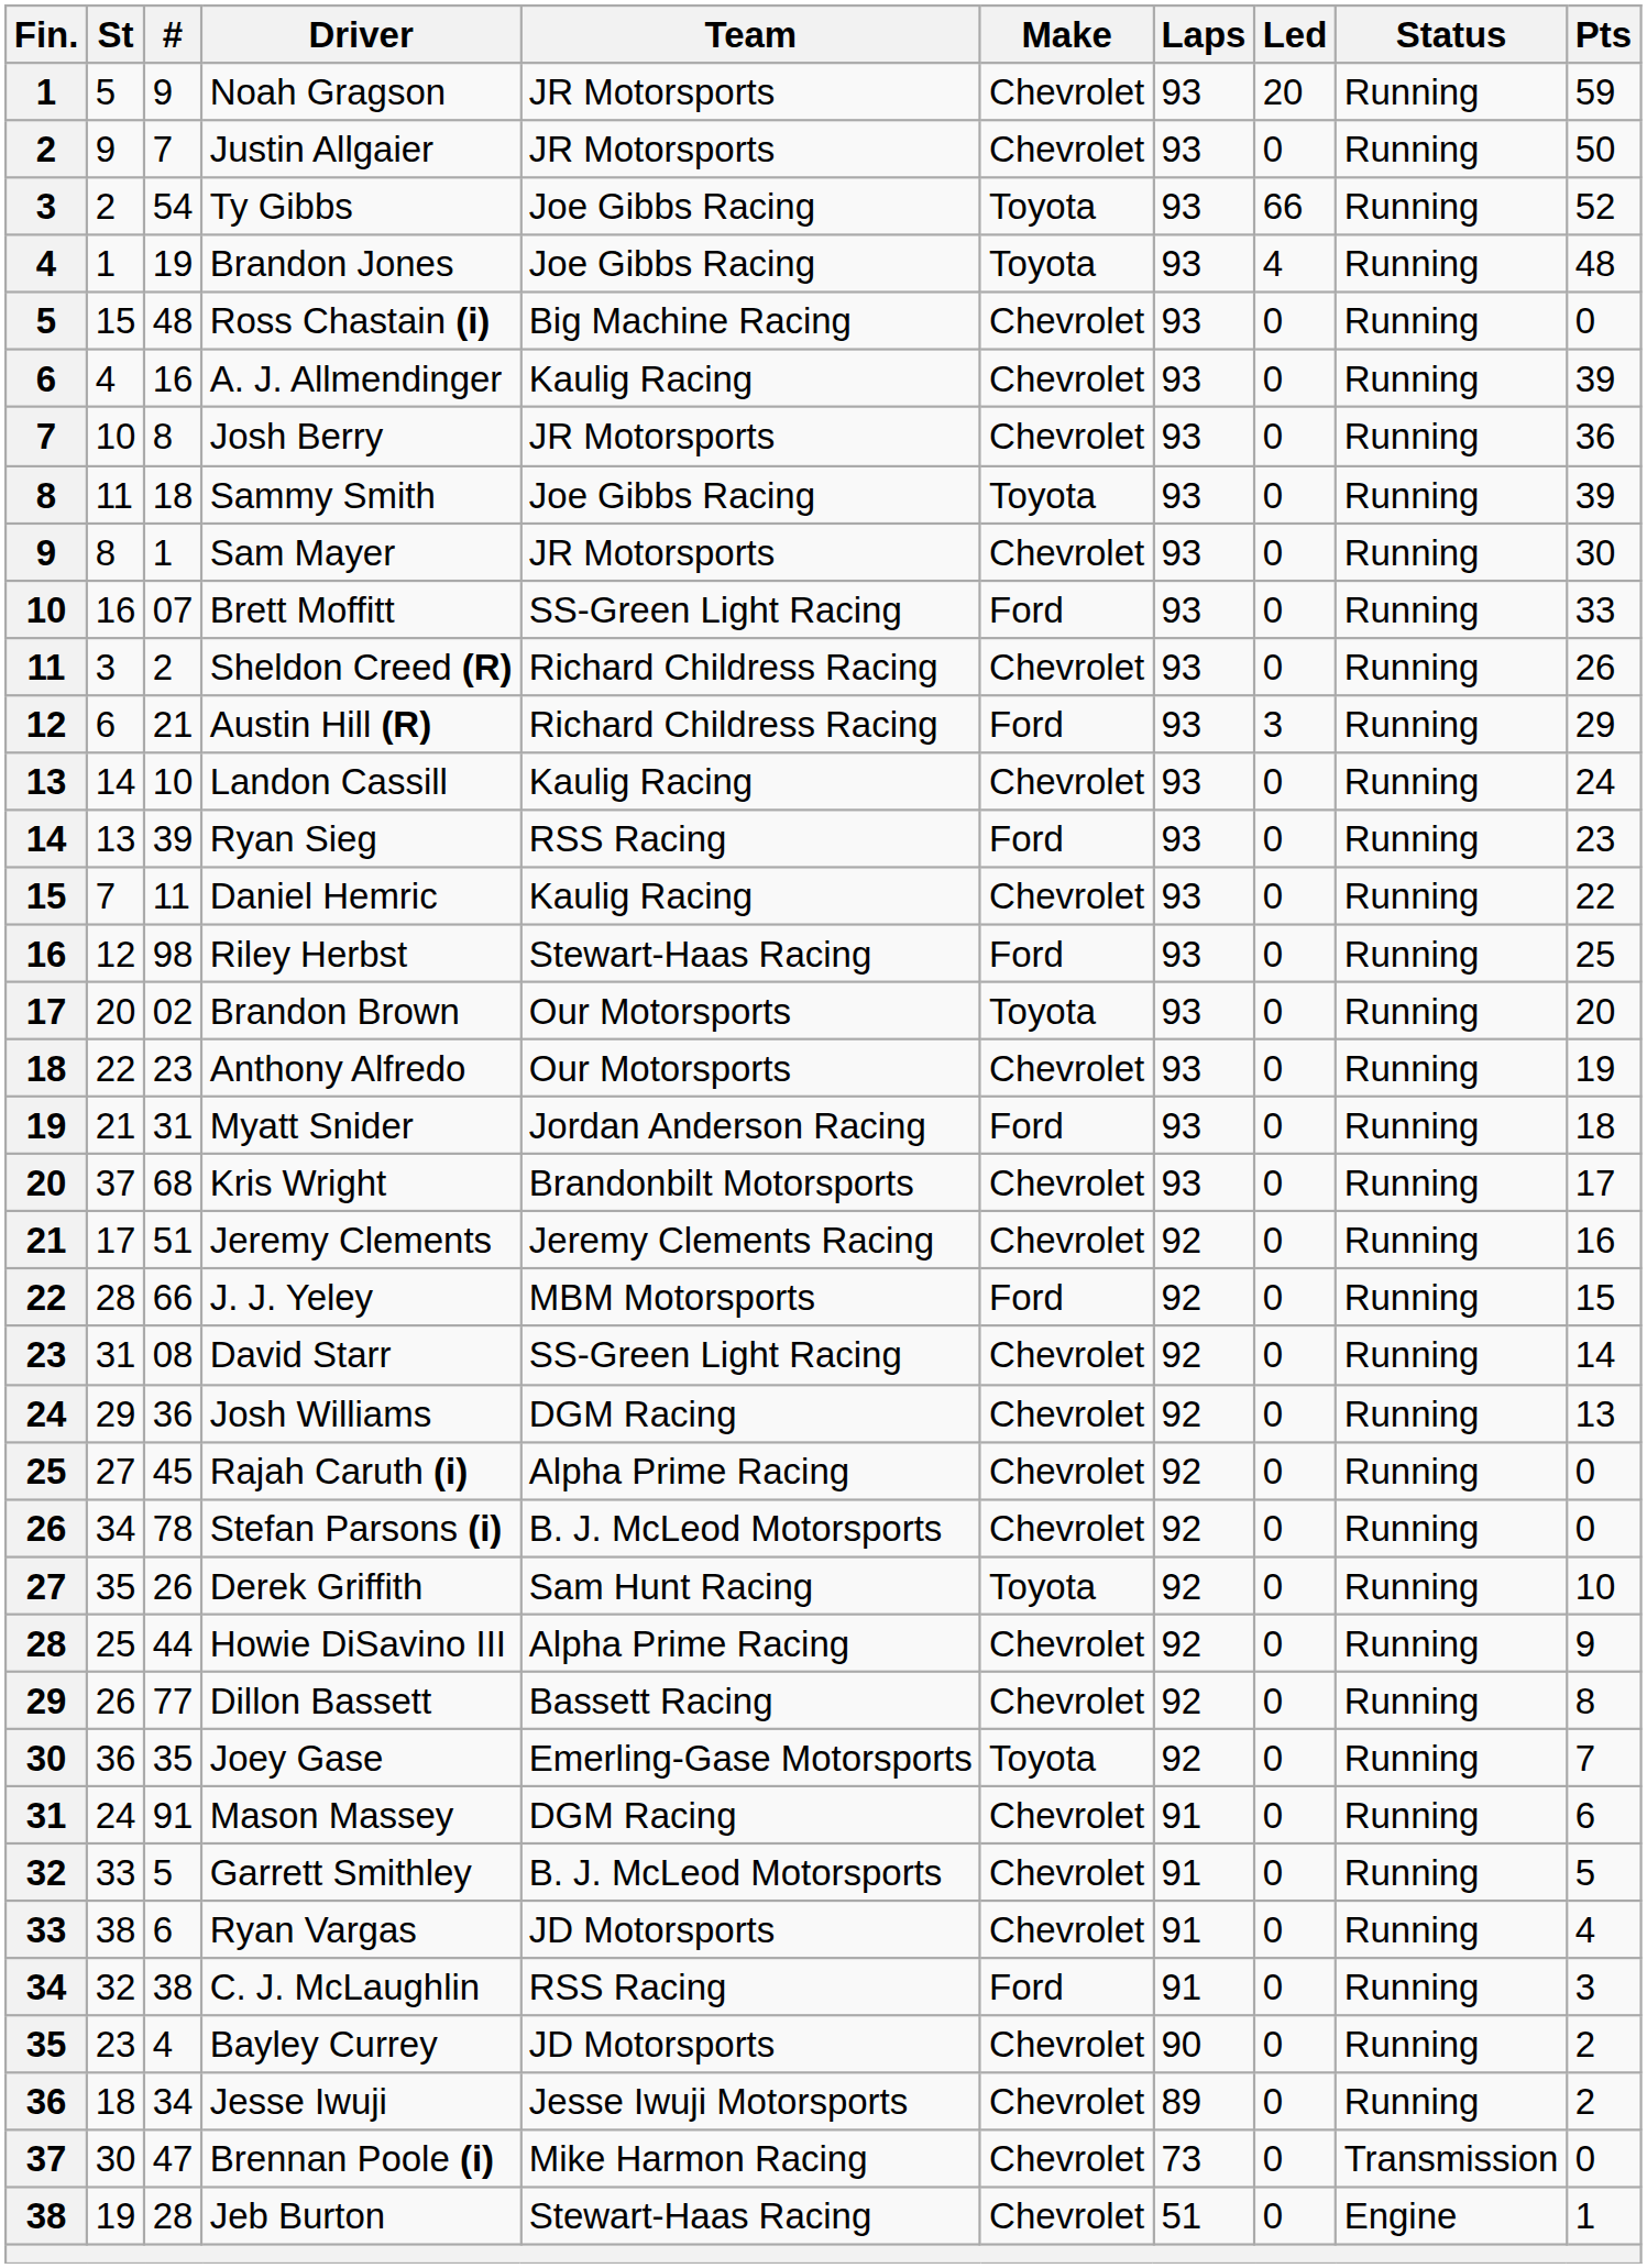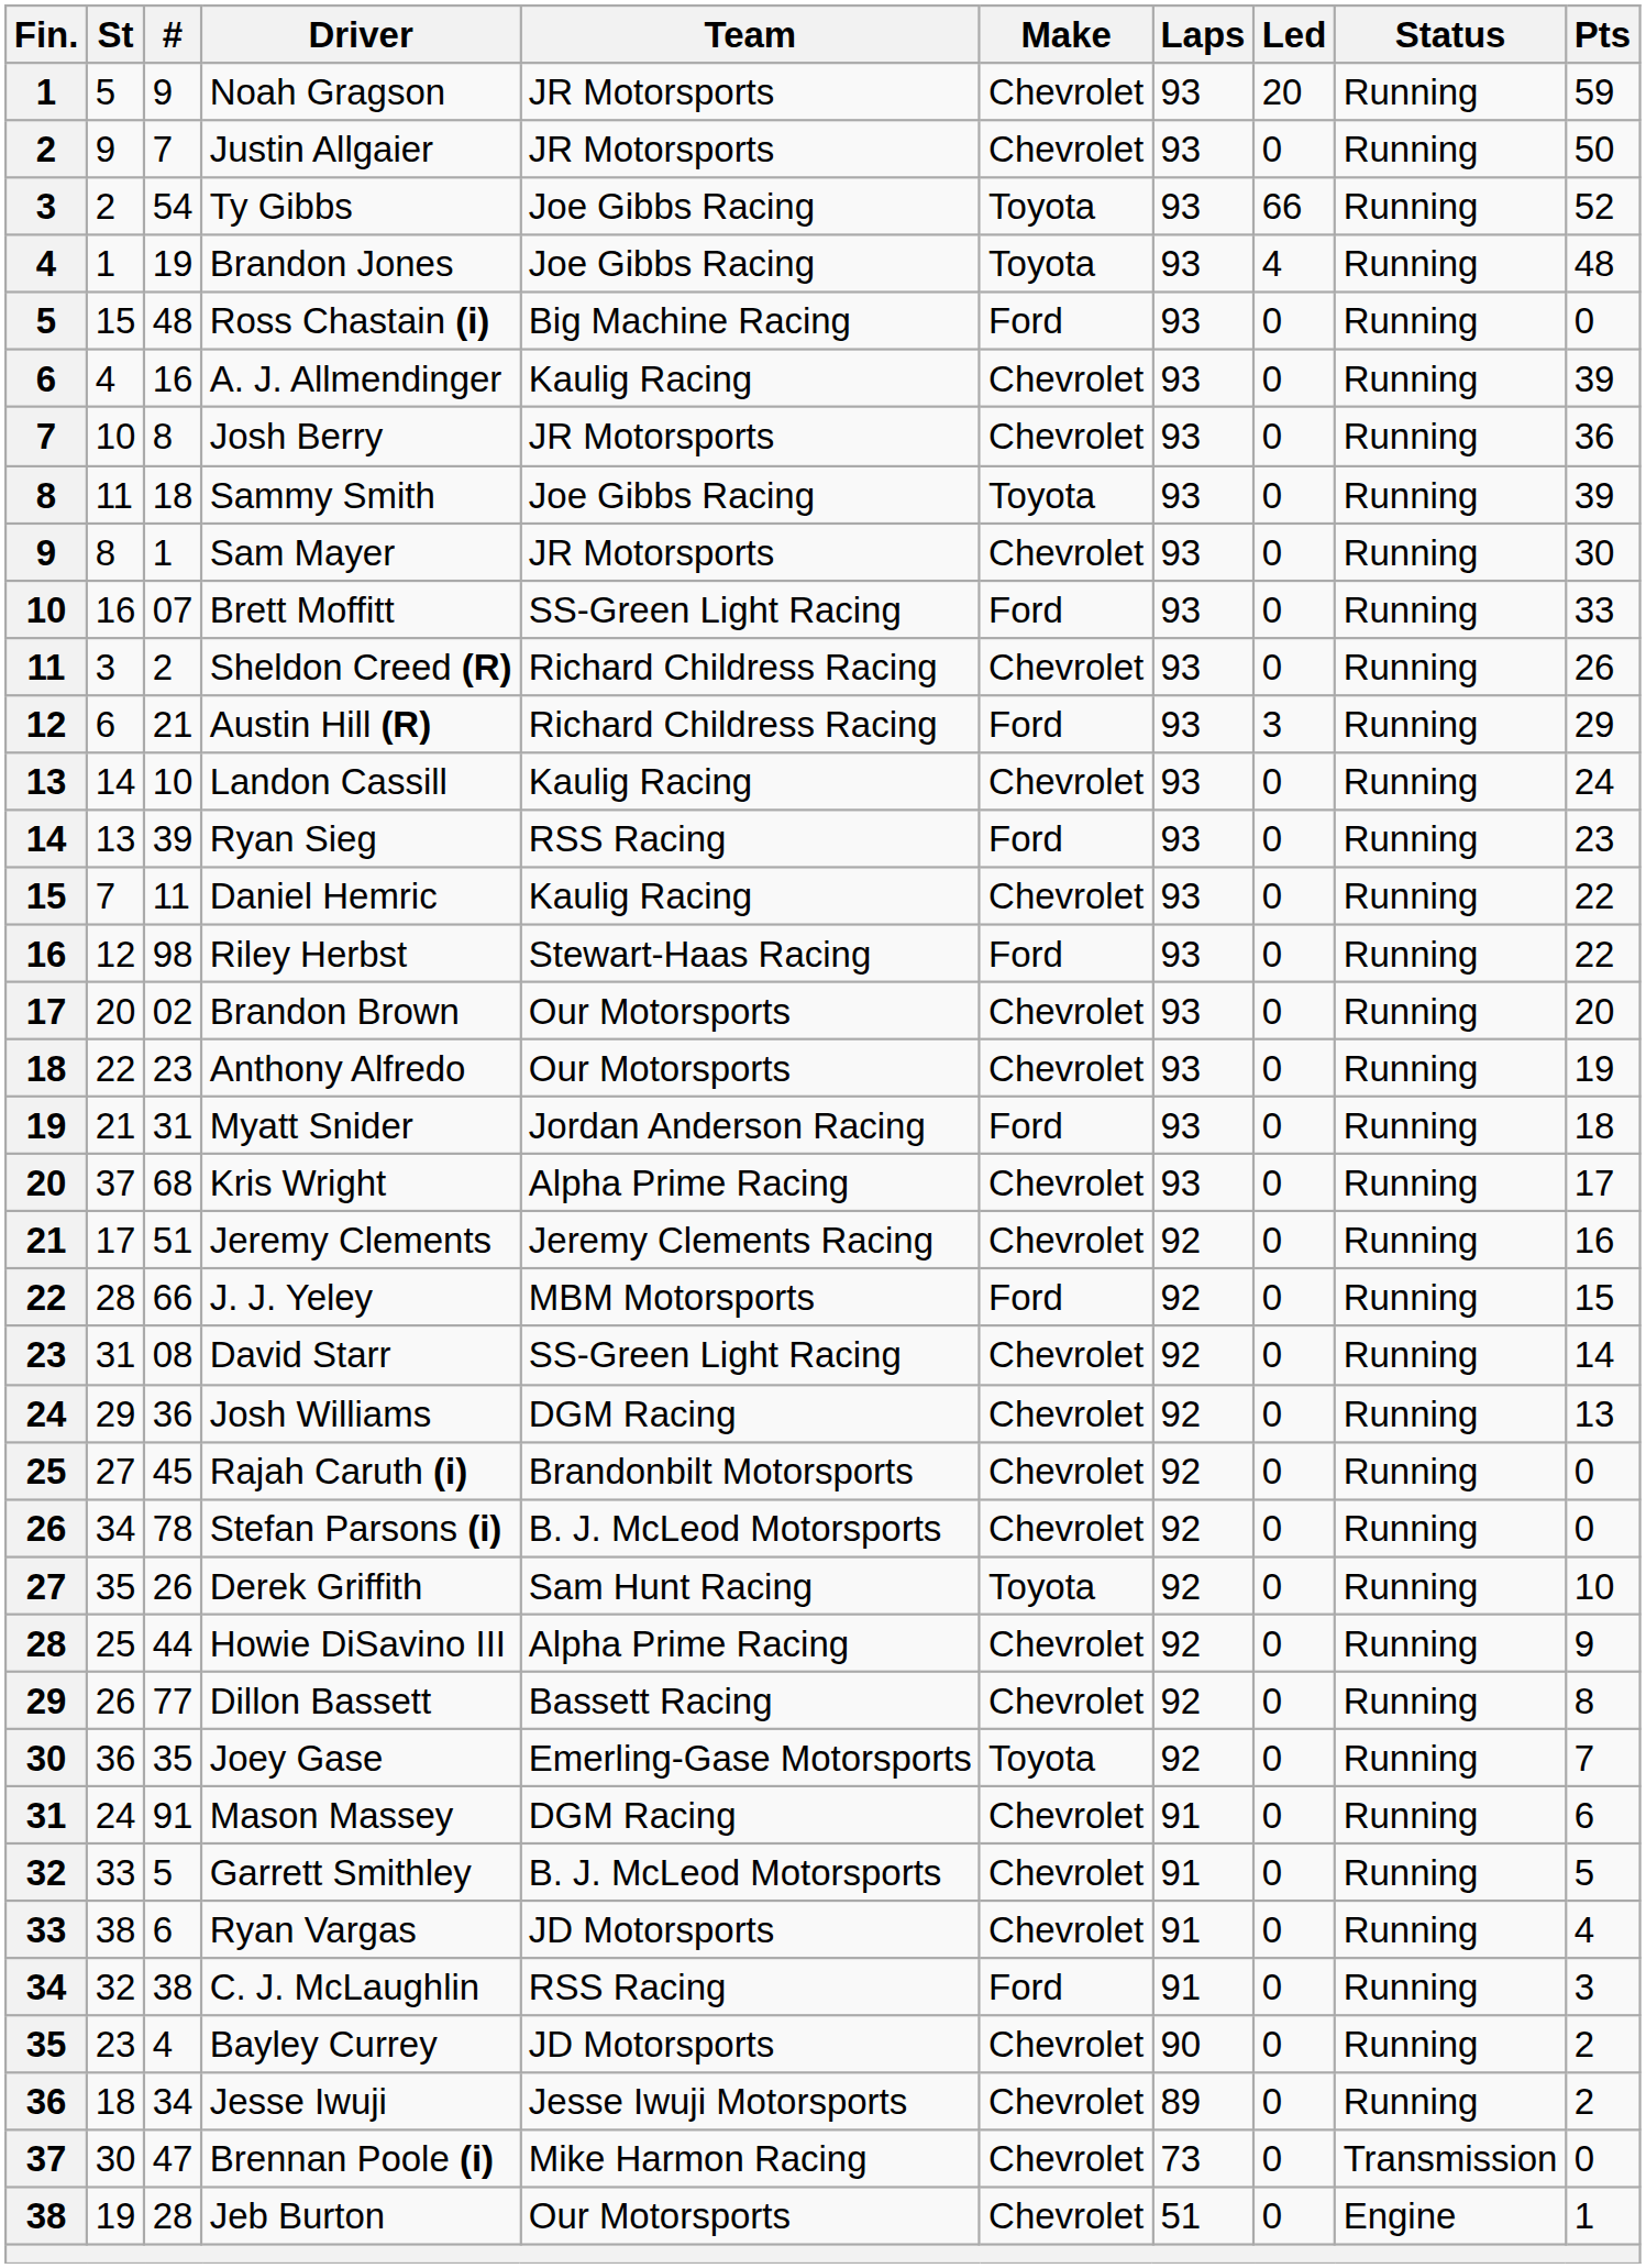 <table class="wikitable" style="font-size:95%">
 <tr>
 <th>Fin.</th>
 <th>St</th>
 <th>#</th>
 <th>Driver</th>
 <th>Team</th>
 <th>Make</th>
 <th>Laps</th>
 <th>Led</th>
 <th>Status</th>
 <th>Pts</th>
 </tr>
 <tr>
 <th>1</th>
 <td>5</td>
 <td>9</td>
 <td>Noah Gragson</td>
 <td>JR Motorsports</td>
 <td>Chevrolet</td>
 <td>93</td>
 <td>20</td>
 <td>Running</td>
 <td>59</td>
 </tr>
 <tr>
 <th>2</th>
 <td>9</td>
 <td>7</td>
 <td>Justin Allgaier</td>
 <td>JR Motorsports</td>
 <td>Chevrolet</td>
 <td>93</td>
 <td>0</td>
 <td>Running</td>
 <td>50</td>
 </tr>
 <tr>
 <th>3</th>
 <td>2</td>
 <td>54</td>
 <td>Ty Gibbs</td>
 <td>Joe Gibbs Racing</td>
 <td>Toyota</td>
 <td>93</td>
 <td>66</td>
 <td>Running</td>
 <td>52</td>
 </tr>
 <tr>
 <th>4</th>
 <td>1</td>
 <td>19</td>
 <td>Brandon Jones</td>
 <td>Joe Gibbs Racing</td>
 <td>Toyota</td>
 <td>93</td>
 <td>4</td>
 <td>Running</td>
 <td>48</td>
 </tr>
 <tr>
 <th>5</th>
 <td>15</td>
 <td>48</td>
 <td>Ross Chastain <strong>(i)</strong></td>
 <td>Big Machine Racing</td>
-<td>Chevrolet</td>
+<td>Ford</td>
 <td>93</td>
 <td>0</td>
 <td>Running</td>
 <td>0</td>
 </tr>
 <tr>
 <th>6</th>
 <td>4</td>
 <td>16</td>
 <td>A. J. Allmendinger</td>
 <td>Kaulig Racing</td>
 <td>Chevrolet</td>
 <td>93</td>
 <td>0</td>
 <td>Running</td>
 <td>39</td>
 </tr>
 <tr>
 <th>7</th>
 <td>10</td>
 <td>8</td>
 <td>Josh Berry</td>
 <td>JR Motorsports</td>
 <td>Chevrolet</td>
 <td>93</td>
 <td>0</td>
 <td>Running</td>
 <td>36</td>
 </tr>
 <tr>
 <th>8</th>
 <td>11</td>
 <td>18</td>
 <td>Sammy Smith</td>
 <td>Joe Gibbs Racing</td>
 <td>Toyota</td>
 <td>93</td>
 <td>0</td>
 <td>Running</td>
 <td>39</td>
 </tr>
 <tr>
 <th>9</th>
 <td>8</td>
 <td>1</td>
 <td>Sam Mayer</td>
 <td>JR Motorsports</td>
 <td>Chevrolet</td>
 <td>93</td>
 <td>0</td>
 <td>Running</td>
 <td>30</td>
 </tr>
 <tr>
 <th>10</th>
 <td>16</td>
 <td>07</td>
 <td>Brett Moffitt</td>
 <td>SS-Green Light Racing</td>
 <td>Ford</td>
 <td>93</td>
 <td>0</td>
 <td>Running</td>
 <td>33</td>
 </tr>
 <tr>
 <th>11</th>
 <td>3</td>
 <td>2</td>
 <td>Sheldon Creed <strong>(R)</strong></td>
 <td>Richard Childress Racing</td>
 <td>Chevrolet</td>
 <td>93</td>
 <td>0</td>
 <td>Running</td>
 <td>26</td>
 </tr>
 <tr>
 <th>12</th>
 <td>6</td>
 <td>21</td>
 <td>Austin Hill <strong>(R)</strong></td>
 <td>Richard Childress Racing</td>
 <td>Ford</td>
 <td>93</td>
 <td>3</td>
 <td>Running</td>
 <td>29</td>
 </tr>
 <tr>
 <th>13</th>
 <td>14</td>
 <td>10</td>
 <td>Landon Cassill</td>
 <td>Kaulig Racing</td>
 <td>Chevrolet</td>
 <td>93</td>
 <td>0</td>
 <td>Running</td>
 <td>24</td>
 </tr>
 <tr>
 <th>14</th>
 <td>13</td>
 <td>39</td>
 <td>Ryan Sieg</td>
 <td>RSS Racing</td>
 <td>Ford</td>
 <td>93</td>
 <td>0</td>
 <td>Running</td>
 <td>23</td>
 </tr>
 <tr>
 <th>15</th>
 <td>7</td>
 <td>11</td>
 <td>Daniel Hemric</td>
 <td>Kaulig Racing</td>
 <td>Chevrolet</td>
 <td>93</td>
 <td>0</td>
 <td>Running</td>
 <td>22</td>
 </tr>
 <tr>
 <th>16</th>
 <td>12</td>
 <td>98</td>
 <td>Riley Herbst</td>
 <td>Stewart-Haas Racing</td>
 <td>Ford</td>
 <td>93</td>
 <td>0</td>
 <td>Running</td>
-<td>25</td>
+<td>22</td>
 </tr>
 <tr>
 <th>17</th>
 <td>20</td>
 <td>02</td>
 <td>Brandon Brown</td>
 <td>Our Motorsports</td>
-<td>Toyota</td>
+<td>Chevrolet</td>
 <td>93</td>
 <td>0</td>
 <td>Running</td>
 <td>20</td>
 </tr>
 <tr>
 <th>18</th>
 <td>22</td>
 <td>23</td>
 <td>Anthony Alfredo</td>
 <td>Our Motorsports</td>
 <td>Chevrolet</td>
 <td>93</td>
 <td>0</td>
 <td>Running</td>
 <td>19</td>
 </tr>
 <tr>
 <th>19</th>
 <td>21</td>
 <td>31</td>
 <td>Myatt Snider</td>
 <td>Jordan Anderson Racing</td>
 <td>Ford</td>
 <td>93</td>
 <td>0</td>
 <td>Running</td>
 <td>18</td>
 </tr>
 <tr>
 <th>20</th>
 <td>37</td>
 <td>68</td>
 <td>Kris Wright</td>
-<td>Brandonbilt Motorsports</td>
+<td>Alpha Prime Racing</td>
 <td>Chevrolet</td>
 <td>93</td>
 <td>0</td>
 <td>Running</td>
 <td>17</td>
 </tr>
 <tr>
 <th>21</th>
 <td>17</td>
 <td>51</td>
 <td>Jeremy Clements</td>
 <td>Jeremy Clements Racing</td>
 <td>Chevrolet</td>
 <td>92</td>
 <td>0</td>
 <td>Running</td>
 <td>16</td>
 </tr>
 <tr>
 <th>22</th>
 <td>28</td>
 <td>66</td>
 <td>J. J. Yeley</td>
 <td>MBM Motorsports</td>
 <td>Ford</td>
 <td>92</td>
 <td>0</td>
 <td>Running</td>
 <td>15</td>
 </tr>
 <tr>
 <th>23</th>
 <td>31</td>
 <td>08</td>
 <td>David Starr</td>
 <td>SS-Green Light Racing</td>
 <td>Chevrolet</td>
 <td>92</td>
 <td>0</td>
 <td>Running</td>
 <td>14</td>
 </tr>
 <tr>
 <th>24</th>
 <td>29</td>
 <td>36</td>
 <td>Josh Williams</td>
 <td>DGM Racing</td>
 <td>Chevrolet</td>
 <td>92</td>
 <td>0</td>
 <td>Running</td>
 <td>13</td>
 </tr>
 <tr>
 <th>25</th>
 <td>27</td>
 <td>45</td>
 <td>Rajah Caruth <strong>(i)</strong></td>
-<td>Alpha Prime Racing</td>
+<td>Brandonbilt Motorsports</td>
 <td>Chevrolet</td>
 <td>92</td>
 <td>0</td>
 <td>Running</td>
 <td>0</td>
 </tr>
 <tr>
 <th>26</th>
 <td>34</td>
 <td>78</td>
 <td>Stefan Parsons <strong>(i)</strong></td>
 <td>B. J. McLeod Motorsports</td>
 <td>Chevrolet</td>
 <td>92</td>
 <td>0</td>
 <td>Running</td>
 <td>0</td>
 </tr>
 <tr>
 <th>27</th>
 <td>35</td>
 <td>26</td>
 <td>Derek Griffith</td>
 <td>Sam Hunt Racing</td>
 <td>Toyota</td>
 <td>92</td>
 <td>0</td>
 <td>Running</td>
 <td>10</td>
 </tr>
 <tr>
 <th>28</th>
 <td>25</td>
 <td>44</td>
 <td>Howie DiSavino III</td>
 <td>Alpha Prime Racing</td>
 <td>Chevrolet</td>
 <td>92</td>
 <td>0</td>
 <td>Running</td>
 <td>9</td>
 </tr>
 <tr>
 <th>29</th>
 <td>26</td>
 <td>77</td>
 <td>Dillon Bassett</td>
 <td>Bassett Racing</td>
 <td>Chevrolet</td>
 <td>92</td>
 <td>0</td>
 <td>Running</td>
 <td>8</td>
 </tr>
 <tr>
 <th>30</th>
 <td>36</td>
 <td>35</td>
 <td>Joey Gase</td>
 <td>Emerling-Gase Motorsports</td>
 <td>Toyota</td>
 <td>92</td>
 <td>0</td>
 <td>Running</td>
 <td>7</td>
 </tr>
 <tr>
 <th>31</th>
 <td>24</td>
 <td>91</td>
 <td>Mason Massey</td>
 <td>DGM Racing</td>
 <td>Chevrolet</td>
 <td>91</td>
 <td>0</td>
 <td>Running</td>
 <td>6</td>
 </tr>
 <tr>
 <th>32</th>
 <td>33</td>
 <td>5</td>
 <td>Garrett Smithley</td>
 <td>B. J. McLeod Motorsports</td>
 <td>Chevrolet</td>
 <td>91</td>
 <td>0</td>
 <td>Running</td>
 <td>5</td>
 </tr>
 <tr>
 <th>33</th>
 <td>38</td>
 <td>6</td>
 <td>Ryan Vargas</td>
 <td>JD Motorsports</td>
 <td>Chevrolet</td>
 <td>91</td>
 <td>0</td>
 <td>Running</td>
 <td>4</td>
 </tr>
 <tr>
 <th>34</th>
 <td>32</td>
 <td>38</td>
 <td>C. J. McLaughlin</td>
 <td>RSS Racing</td>
 <td>Ford</td>
 <td>91</td>
 <td>0</td>
 <td>Running</td>
 <td>3</td>
 </tr>
 <tr>
 <th>35</th>
 <td>23</td>
 <td>4</td>
 <td>Bayley Currey</td>
 <td>JD Motorsports</td>
 <td>Chevrolet</td>
 <td>90</td>
 <td>0</td>
 <td>Running</td>
 <td>2</td>
 </tr>
 <tr>
 <th>36</th>
 <td>18</td>
 <td>34</td>
 <td>Jesse Iwuji</td>
 <td>Jesse Iwuji Motorsports</td>
 <td>Chevrolet</td>
 <td>89</td>
 <td>0</td>
 <td>Running</td>
 <td>2</td>
 </tr>
 <tr>
 <th>37</th>
 <td>30</td>
 <td>47</td>
 <td>Brennan Poole <strong>(i)</strong></td>
 <td>Mike Harmon Racing</td>
 <td>Chevrolet</td>
 <td>73</td>
 <td>0</td>
 <td>Transmission</td>
 <td>0</td>
 </tr>
 <tr>
 <th>38</th>
 <td>19</td>
 <td>28</td>
 <td>Jeb Burton</td>
-<td>Stewart-Haas Racing</td>
+<td>Our Motorsports</td>
 <td>Chevrolet</td>
 <td>51</td>
 <td>0</td>
 <td>Engine</td>
 <td>1</td>
 </tr>
 <tr>
 <th colspan="10"></th>
 </tr>
 </table>
